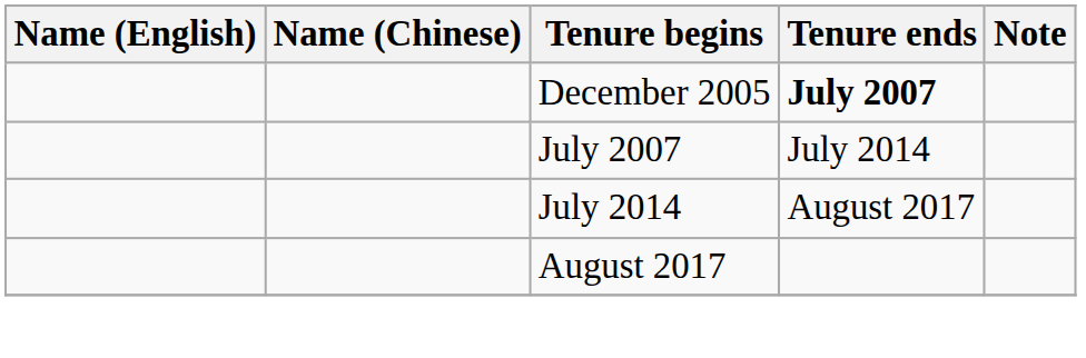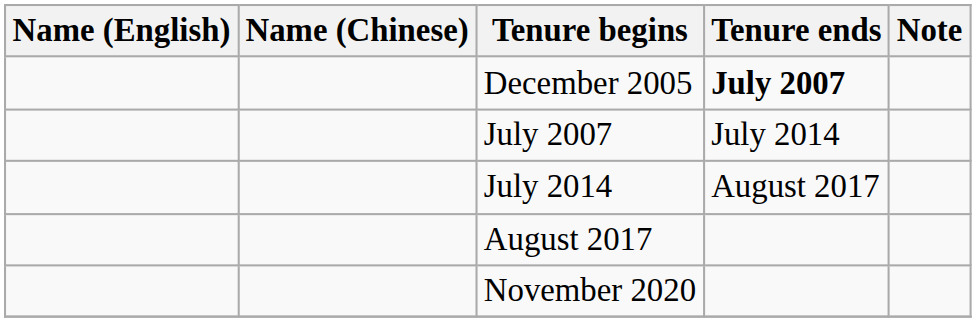 <table class="wikitable">
 <tr>
 <th>Name (English)</th>
 <th>Name (Chinese)</th>
 <th>Tenure begins</th>
 <th>Tenure ends</th>
 <th>Note</th>
 </tr>
 <tr>
 <td></td>
 <td></td>
 <td>December 2005</td>
 <td><strong>July 2007</strong></td>
 <td></td>
 </tr>
 <tr>
 <td></td>
 <td></td>
 <td>July 2007</td>
 <td>July 2014</td>
 <td></td>
 </tr>
 <tr>
 <td></td>
 <td></td>
 <td>July 2014</td>
 <td>August 2017</td>
 <td></td>
 </tr>
 <tr>
 <td></td>
 <td></td>
 <td>August 2017</td>
 <td></td>
 <td></td>
 </tr>
 <tr>
+<td></td>
+<td></td>
+<td>November 2020</td>
+<td></td>
+<td></td>
+</tr>
+<tr>
 </tr>
 </table>
